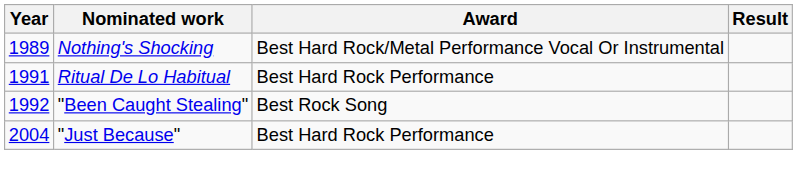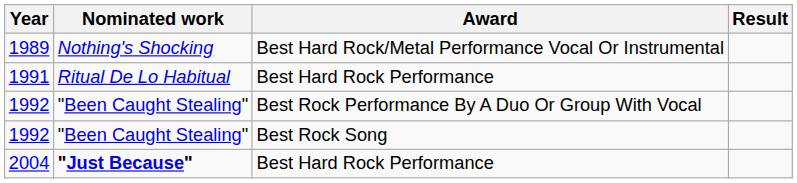 <table class="wikitable">
 <tr>
 <th>Year</th>
 <th>Nominated work</th>
 <th>Award</th>
 <th>Result</th>
 </tr>
 <tr>
 <td align=center><a href='#'>1989</a></td>
 <td><em><a href='#'>Nothing's Shocking</a></em></td>
 <td>Best Hard Rock/Metal Performance Vocal Or Instrumental</td>
 <td></td>
 </tr>
 <tr>
 <td align=center><a href='#'>1991</a></td>
 <td><em><a href='#'>Ritual De Lo Habitual</a></em></td>
 <td>Best Hard Rock Performance</td>
 <td></td>
 </tr>
 <tr>
 <td align=center><a href='#'>1992</a></td>
 <td>"<a href='#'>Been Caught Stealing</a>"</td>
+<td>Best Rock Performance By A Duo Or Group With Vocal</td>
+<td></td>
+</tr>
+<tr>
+<td align=center><a href='#'>1992</a></td>
+<td>"<a href='#'>Been Caught Stealing</a>"</td>
 <td>Best Rock Song</td>
 <td></td>
 </tr>
 <tr>
 <td align=center><a href='#'>2004</a></td>
-<td>"<a href='#'>Just Because</a>"</td>
+<td><strong>"<a href='#'>Just Because</a>"</strong></td>
 <td>Best Hard Rock Performance</td>
 <td></td>
 </tr>
 </table>
